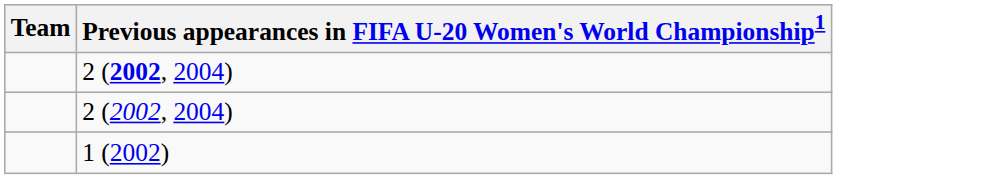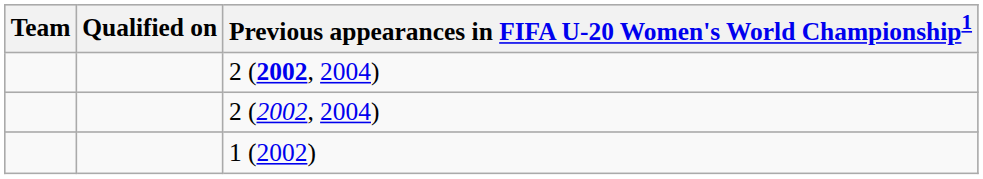 <table class="wikitable sortable">
 <tr>
 <th>Team</th>
+<th>Qualified on</th>
 <th data-sort-type="number">Previous appearances in <a href='#'>FIFA U-20 Women's World Championship</a><sup><strong><a href='#'>1</a></strong></sup></th>
 </tr>
 <tr>
+<td></td>
 <td></td>
 <td>2 (<strong><a href='#'>2002</a></strong>, <a href='#'>2004</a>)</td>
 </tr>
 <tr>
 <td></td>
+<td></td>
 <td>2 (<em><a href='#'>2002</a></em>, <a href='#'>2004</a>)</td>
 </tr>
 <tr>
 <td></td>
+<td></td>
 <td>1 (<a href='#'>2002</a>)</td>
 </tr>
 </table>
